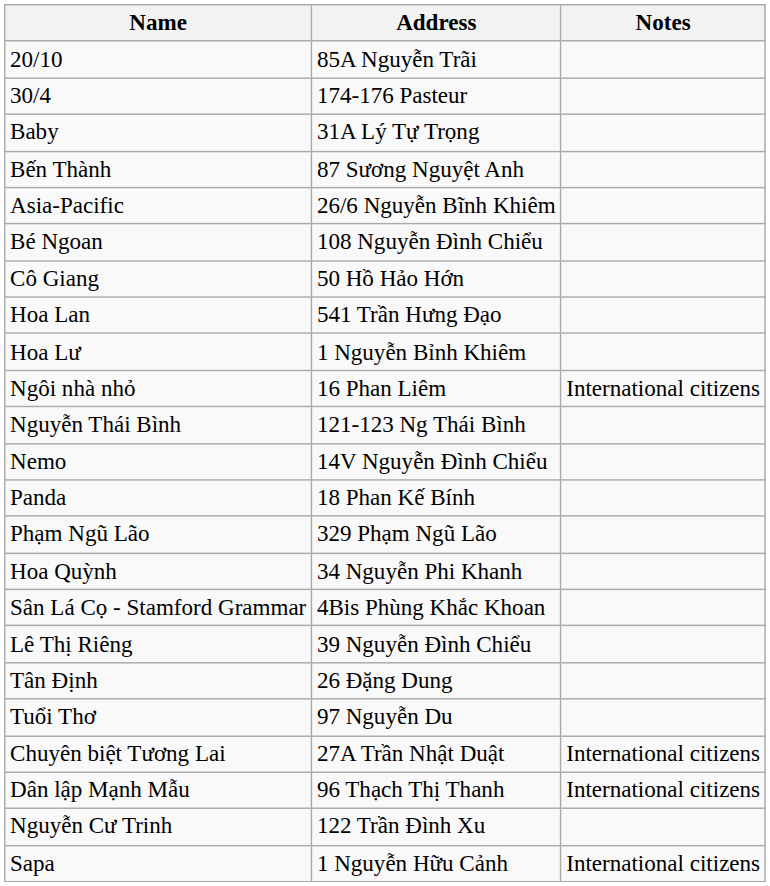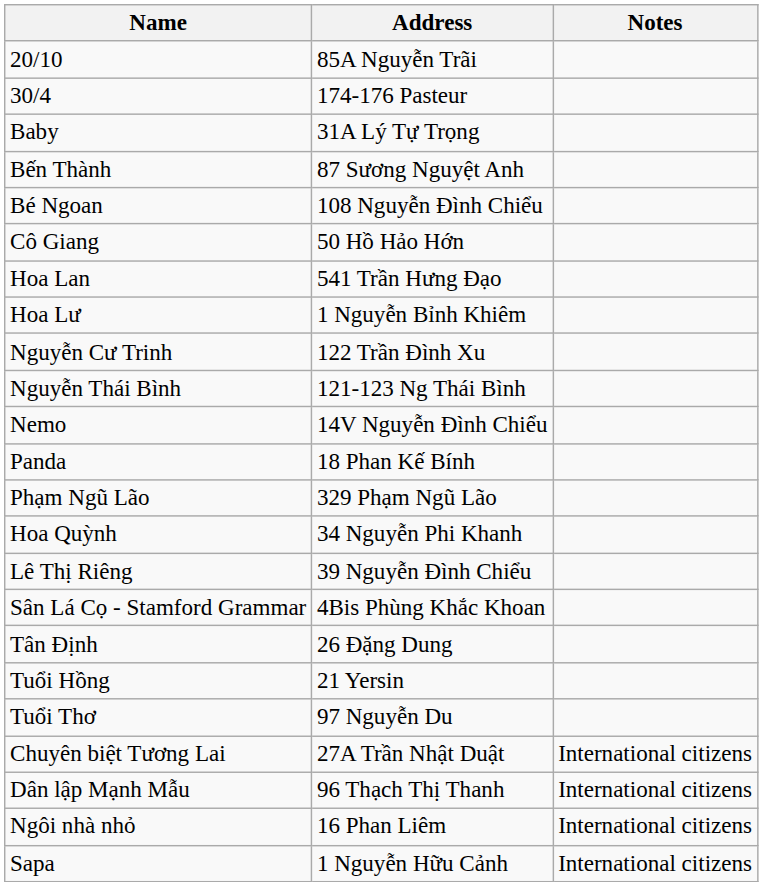 <table class="wikitable">
 <tr>
 <th>Name</th>
 <th>Address</th>
 <th>Notes</th>
 </tr>
 <tr>
 <td>20/10</td>
 <td>85A Nguyễn Trãi</td>
 <td></td>
 </tr>
 <tr>
 <td>30/4</td>
 <td>174-176 Pasteur</td>
 <td></td>
 </tr>
 <tr>
 <td>Baby</td>
 <td>31A Lý Tự Trọng</td>
 <td></td>
 </tr>
 <tr>
 <td>Bến Thành</td>
 <td>87 Sương Nguyệt Anh</td>
 <td></td>
 </tr>
 <tr>
-<td>Asia-Pacific</td>
-<td>26/6 Nguyễn Bĩnh Khiêm</td>
-<td></td>
-</tr>
-<tr>
 <td>Bé Ngoan</td>
 <td>108 Nguyễn Đình Chiểu</td>
 <td></td>
 </tr>
 <tr>
 <td>Cô Giang</td>
 <td>50 Hồ Hảo Hớn</td>
 <td></td>
 </tr>
 <tr>
 <td>Hoa Lan</td>
 <td>541 Trần Hưng Đạo</td>
 <td></td>
 </tr>
 <tr>
 <td>Hoa Lư</td>
 <td>1 Nguyễn Bỉnh Khiêm</td>
 <td></td>
 </tr>
 <tr>
-<td>Ngôi nhà nhỏ</td>
-<td>16 Phan Liêm</td>
-<td>International citizens</td>
+<td>Nguyễn Cư Trinh</td>
+<td>122 Trần Đình Xu</td>
+<td></td>
 </tr>
 <tr>
 <td>Nguyễn Thái Bình</td>
 <td>121-123 Ng Thái Bình</td>
 <td></td>
 </tr>
 <tr>
 <td>Nemo</td>
 <td>14V Nguyễn Đình Chiểu</td>
 <td></td>
 </tr>
 <tr>
 <td>Panda</td>
 <td>18 Phan Kế Bính</td>
 <td></td>
 </tr>
 <tr>
 <td>Phạm Ngũ Lão</td>
 <td>329 Phạm Ngũ Lão</td>
 <td></td>
 </tr>
 <tr>
 <td>Hoa Quỳnh</td>
 <td>34 Nguyễn Phi Khanh</td>
 <td></td>
 </tr>
 <tr>
+<td>Lê Thị Riêng</td>
+<td>39 Nguyễn Đình Chiểu</td>
+<td></td>
+</tr>
+<tr>
 <td>Sân Lá Cọ - Stamford Grammar</td>
 <td>4Bis Phùng Khắc Khoan</td>
 <td></td>
 </tr>
 <tr>
-<td>Lê Thị Riêng</td>
-<td>39 Nguyễn Đình Chiểu</td>
+<td>Tân Định</td>
+<td>26 Đặng Dung</td>
 <td></td>
 </tr>
 <tr>
-<td>Tân Định</td>
-<td>26 Đặng Dung</td>
+<td>Tuổi Hồng</td>
+<td>21 Yersin</td>
 <td></td>
 </tr>
 <tr>
 <td>Tuổi Thơ</td>
 <td>97 Nguyễn Du</td>
 <td></td>
 </tr>
 <tr>
 <td>Chuyên biệt Tương Lai</td>
 <td>27A Trần Nhật Duật</td>
 <td>International citizens</td>
 </tr>
 <tr>
 <td>Dân lập Mạnh Mẫu</td>
 <td>96 Thạch Thị Thanh</td>
 <td>International citizens</td>
 </tr>
 <tr>
-<td>Nguyễn Cư Trinh</td>
-<td>122 Trần Đình Xu</td>
-<td></td>
+<td>Ngôi nhà nhỏ</td>
+<td>16 Phan Liêm</td>
+<td>International citizens</td>
 </tr>
 <tr>
 <td>Sapa</td>
 <td>1 Nguyễn Hữu Cảnh</td>
 <td>International citizens</td>
 </tr>
 </table>
